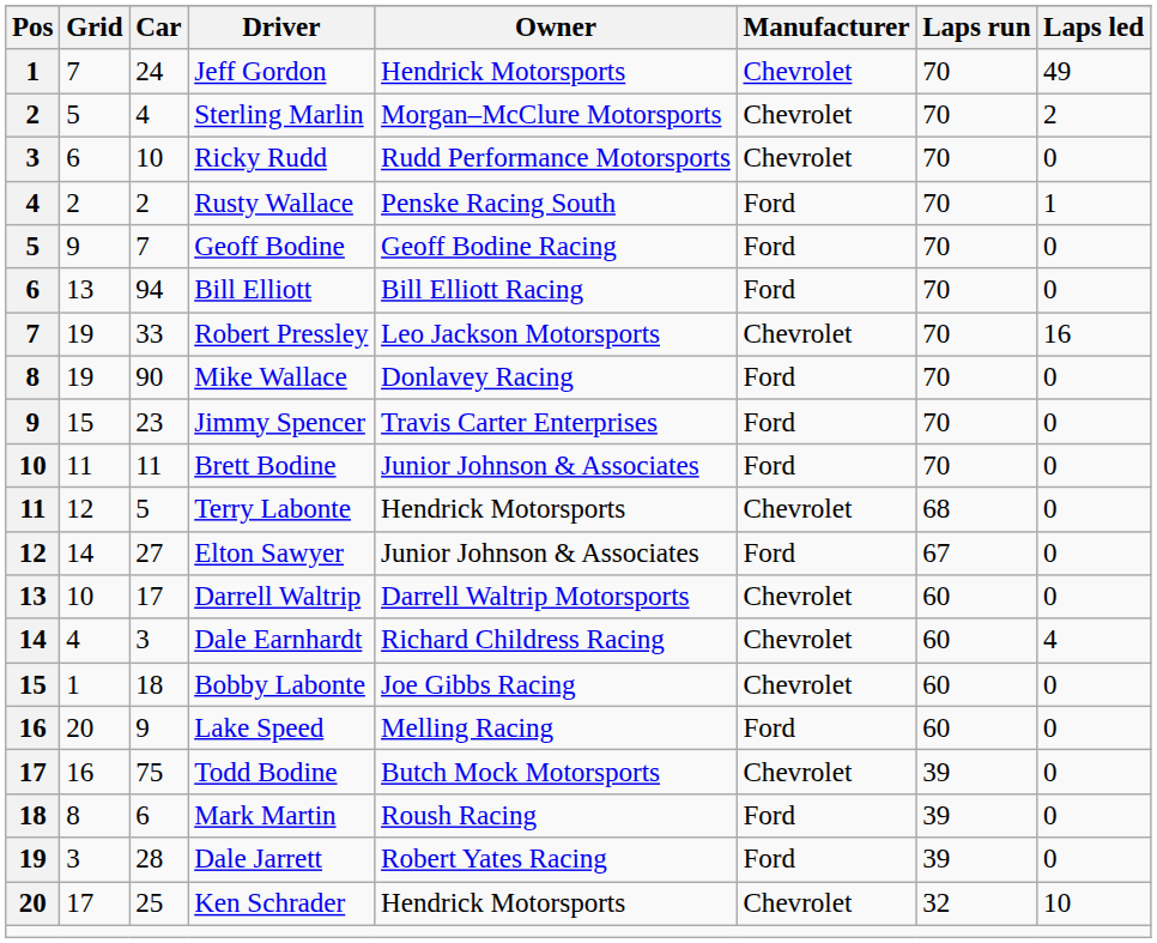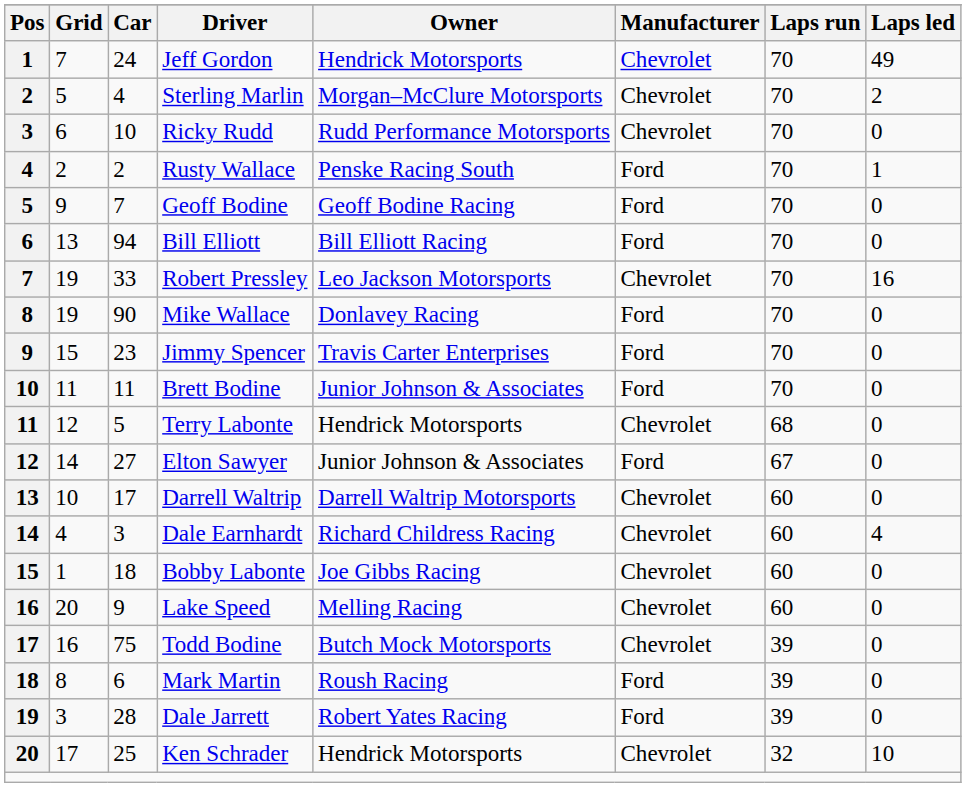 <table class="sortable wikitable" border="1">
 <tr>
 </tr>
 <tr>
 <th scope="col">Pos</th>
 <th scope="col">Grid</th>
 <th scope="col">Car</th>
 <th scope="col">Driver</th>
 <th scope="col">Owner</th>
 <th scope="col">Manufacturer</th>
 <th scope="col">Laps run</th>
 <th scope="col">Laps led</th>
 </tr>
 <tr>
 <th scope="row">1</th>
 <td>7</td>
 <td>24</td>
 <td><a href='#'>Jeff Gordon</a></td>
 <td><a href='#'>Hendrick Motorsports</a></td>
 <td><a href='#'>Chevrolet</a></td>
 <td>70</td>
 <td>49</td>
 </tr>
 <tr>
 <th scope="row">2</th>
 <td>5</td>
 <td>4</td>
 <td><a href='#'>Sterling Marlin</a></td>
 <td><a href='#'>Morgan–McClure Motorsports</a></td>
 <td>Chevrolet</td>
 <td>70</td>
 <td>2</td>
 </tr>
 <tr>
 <th scope="row">3</th>
 <td>6</td>
 <td>10</td>
 <td><a href='#'>Ricky Rudd</a></td>
 <td><a href='#'>Rudd Performance Motorsports</a></td>
 <td>Chevrolet</td>
 <td>70</td>
 <td>0</td>
 </tr>
 <tr>
 <th scope="row">4</th>
 <td>2</td>
 <td>2</td>
 <td><a href='#'>Rusty Wallace</a></td>
 <td><a href='#'>Penske Racing South</a></td>
 <td>Ford</td>
 <td>70</td>
 <td>1</td>
 </tr>
 <tr>
 <th scope="row">5</th>
 <td>9</td>
 <td>7</td>
 <td><a href='#'>Geoff Bodine</a></td>
 <td><a href='#'>Geoff Bodine Racing</a></td>
 <td>Ford</td>
 <td>70</td>
 <td>0</td>
 </tr>
 <tr>
 <th scope="row">6</th>
 <td>13</td>
 <td>94</td>
 <td><a href='#'>Bill Elliott</a></td>
 <td><a href='#'>Bill Elliott Racing</a></td>
 <td>Ford</td>
 <td>70</td>
 <td>0</td>
 </tr>
 <tr>
 <th scope="row">7</th>
 <td>19</td>
 <td>33</td>
 <td><a href='#'>Robert Pressley</a></td>
 <td><a href='#'>Leo Jackson Motorsports</a></td>
 <td>Chevrolet</td>
 <td>70</td>
 <td>16</td>
 </tr>
 <tr>
 <th scope="row">8</th>
 <td>19</td>
 <td>90</td>
 <td><a href='#'>Mike Wallace</a></td>
 <td><a href='#'>Donlavey Racing</a></td>
 <td>Ford</td>
 <td>70</td>
 <td>0</td>
 </tr>
 <tr>
 <th scope="row">9</th>
 <td>15</td>
 <td>23</td>
 <td><a href='#'>Jimmy Spencer</a></td>
 <td><a href='#'>Travis Carter Enterprises</a></td>
 <td>Ford</td>
 <td>70</td>
 <td>0</td>
 </tr>
 <tr>
 <th scope="row">10</th>
 <td>11</td>
 <td>11</td>
 <td><a href='#'>Brett Bodine</a></td>
 <td><a href='#'>Junior Johnson & Associates</a></td>
 <td>Ford</td>
 <td>70</td>
 <td>0</td>
 </tr>
 <tr>
 <th scope="row">11</th>
 <td>12</td>
 <td>5</td>
 <td><a href='#'>Terry Labonte</a></td>
 <td>Hendrick Motorsports</td>
 <td>Chevrolet</td>
 <td>68</td>
 <td>0</td>
 </tr>
 <tr>
 <th scope="row">12</th>
 <td>14</td>
 <td>27</td>
 <td><a href='#'>Elton Sawyer</a></td>
 <td>Junior Johnson & Associates</td>
 <td>Ford</td>
 <td>67</td>
 <td>0</td>
 </tr>
 <tr>
 <th scope="row">13</th>
 <td>10</td>
 <td>17</td>
 <td><a href='#'>Darrell Waltrip</a></td>
 <td><a href='#'>Darrell Waltrip Motorsports</a></td>
 <td>Chevrolet</td>
 <td>60</td>
 <td>0</td>
 </tr>
 <tr>
 <th scope="row">14</th>
 <td>4</td>
 <td>3</td>
 <td><a href='#'>Dale Earnhardt</a></td>
 <td><a href='#'>Richard Childress Racing</a></td>
 <td>Chevrolet</td>
 <td>60</td>
 <td>4</td>
 </tr>
 <tr>
 <th scope="row">15</th>
 <td>1</td>
 <td>18</td>
 <td><a href='#'>Bobby Labonte</a></td>
 <td><a href='#'>Joe Gibbs Racing</a></td>
 <td>Chevrolet</td>
 <td>60</td>
 <td>0</td>
 </tr>
 <tr>
 <th scope="row">16</th>
 <td>20</td>
 <td>9</td>
 <td><a href='#'>Lake Speed</a></td>
 <td><a href='#'>Melling Racing</a></td>
-<td>Ford</td>
+<td>Chevrolet</td>
 <td>60</td>
 <td>0</td>
 </tr>
 <tr>
 <th scope="row">17</th>
 <td>16</td>
 <td>75</td>
 <td><a href='#'>Todd Bodine</a></td>
 <td><a href='#'>Butch Mock Motorsports</a></td>
 <td>Chevrolet</td>
 <td>39</td>
 <td>0</td>
 </tr>
 <tr>
 <th scope="row">18</th>
 <td>8</td>
 <td>6</td>
 <td><a href='#'>Mark Martin</a></td>
 <td><a href='#'>Roush Racing</a></td>
 <td>Ford</td>
 <td>39</td>
 <td>0</td>
 </tr>
 <tr>
 <th scope="row">19</th>
 <td>3</td>
 <td>28</td>
 <td><a href='#'>Dale Jarrett</a></td>
 <td><a href='#'>Robert Yates Racing</a></td>
 <td>Ford</td>
 <td>39</td>
 <td>0</td>
 </tr>
 <tr>
 <th scope="row">20</th>
 <td>17</td>
 <td>25</td>
 <td><a href='#'>Ken Schrader</a></td>
 <td>Hendrick Motorsports</td>
 <td>Chevrolet</td>
 <td>32</td>
 <td>10</td>
 </tr>
 <tr class="sortbottom">
 <td colspan="8"></td>
 </tr>
 </table>
